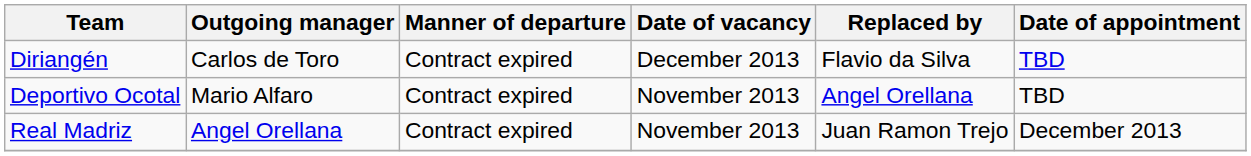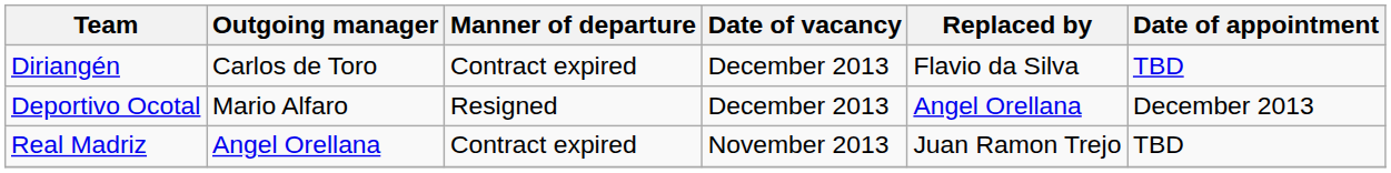 <table class="wikitable">
 <tr>
 <th>Team</th>
 <th>Outgoing manager</th>
 <th>Manner of departure</th>
 <th>Date of vacancy</th>
 <th>Replaced by</th>
 <th>Date of appointment</th>
 </tr>
 <tr>
 <td><a href='#'>Diriangén</a></td>
 <td> Carlos de Toro</td>
 <td>Contract expired</td>
 <td>December 2013</td>
 <td> Flavio da Silva</td>
 <td><a href='#'>TBD</a></td>
 </tr>
 <tr>
 <td><a href='#'>Deportivo Ocotal</a></td>
 <td> Mario Alfaro</td>
-<td>Contract expired</td>
-<td>November 2013</td>
+<td>Resigned</td>
+<td>December 2013</td>
 <td> <a href='#'>Angel Orellana</a></td>
-<td>TBD</td>
+<td>December 2013</td>
 </tr>
 <tr>
 <td><a href='#'>Real Madriz</a></td>
 <td> <a href='#'>Angel Orellana</a></td>
 <td>Contract expired</td>
 <td>November 2013</td>
 <td> Juan Ramon Trejo</td>
-<td>December 2013</td>
+<td>TBD</td>
 </tr>
 <tr>
 </tr>
 </table>
